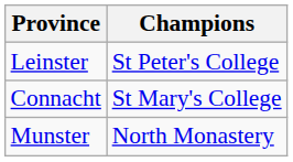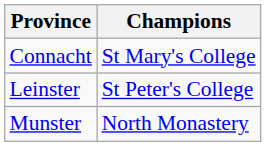 <table class="wikitable">
 <tr>
 <th>Province</th>
 <th>Champions</th>
 </tr>
 <tr>
+<td><a href='#'>Connacht</a></td>
+<td><a href='#'>St Mary's College</a></td>
+</tr>
+<tr>
 <td><a href='#'>Leinster</a></td>
 <td><a href='#'>St Peter's College</a></td>
-</tr>
-<tr>
-<td><a href='#'>Connacht</a></td>
-<td><a href='#'>St Mary's College</a></td>
 </tr>
 <tr>
 <td><a href='#'>Munster</a></td>
 <td><a href='#'>North Monastery</a></td>
 </tr>
 </table>
